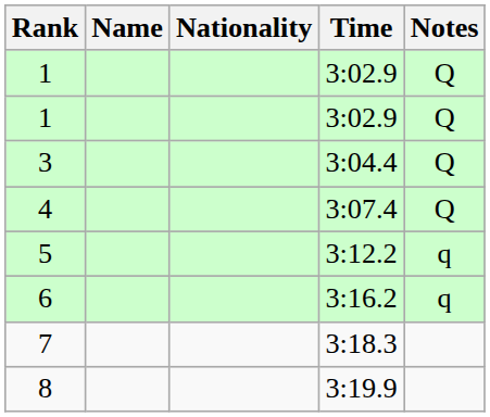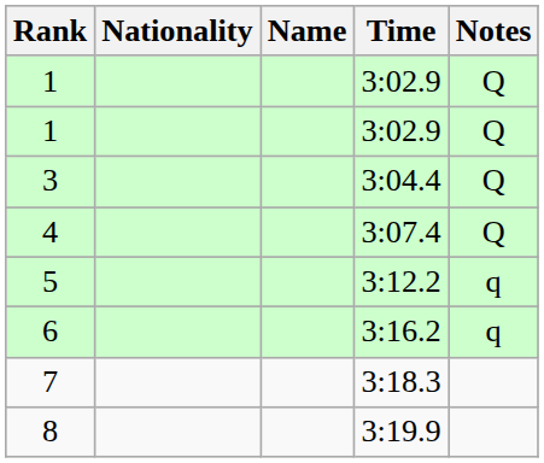 <table class="wikitable sortable" style="text-align:center">
 <tr>
 <th>Rank</th>
+<th>Nationality</th>
 <th>Name</th>
-<th>Nationality</th>
 <th>Time</th>
 <th class="unsortable">Notes</th>
 </tr>
 <tr bgcolor="#ccffcc">
 <td>1</td>
 <td align="left"></td>
 <td align="left"></td>
 <td>3:02.9</td>
 <td>Q</td>
 </tr>
 <tr bgcolor="#ccffcc">
 <td>1</td>
 <td align="left"></td>
 <td align="left"></td>
 <td>3:02.9</td>
 <td>Q</td>
 </tr>
 <tr bgcolor="#ccffcc">
 <td>3</td>
 <td align="left"></td>
 <td align="left"></td>
 <td>3:04.4</td>
 <td>Q</td>
 </tr>
 <tr bgcolor="#ccffcc">
 <td>4</td>
 <td align="left"></td>
 <td align="left"></td>
 <td>3:07.4</td>
 <td>Q</td>
 </tr>
 <tr bgcolor="#ccffcc">
 <td>5</td>
 <td align="left"></td>
 <td align="left"></td>
 <td>3:12.2</td>
 <td>q</td>
 </tr>
 <tr bgcolor="#ccffcc">
 <td>6</td>
 <td align="left"></td>
 <td align="left"></td>
 <td>3:16.2</td>
 <td>q</td>
 </tr>
 <tr>
 <td>7</td>
 <td align="left"></td>
 <td align="left"></td>
 <td>3:18.3</td>
 <td></td>
 </tr>
 <tr>
 <td>8</td>
 <td align="left"></td>
 <td align="left"></td>
 <td>3:19.9</td>
 <td></td>
 </tr>
 </table>
